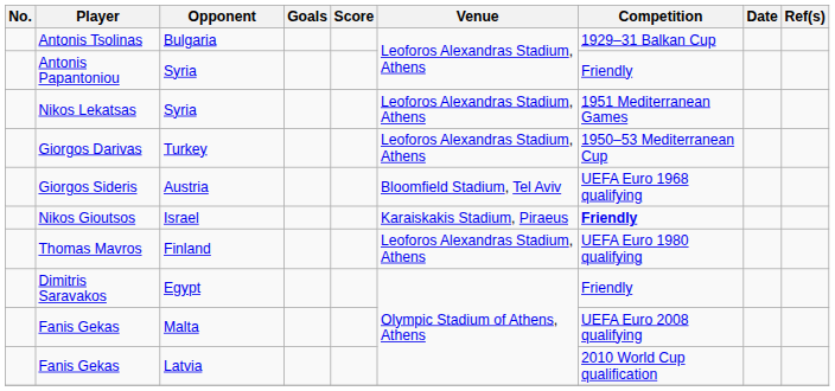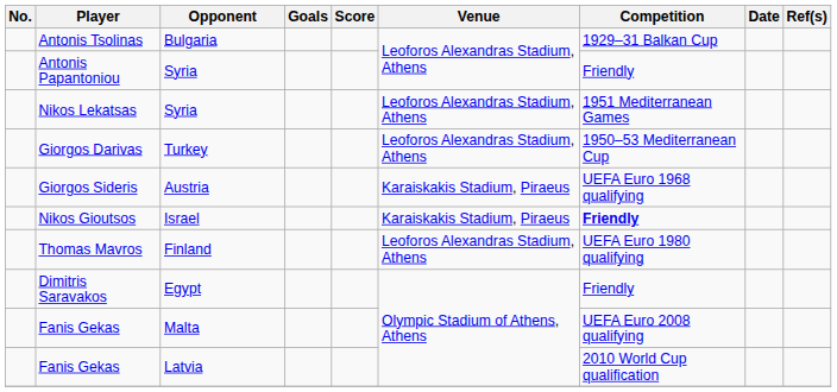 <table class="wikitable sortable" style="font-size:95%;">
 <tr>
 <th>No.</th>
 <th>Player</th>
 <th width="15%">Opponent</th>
 <th>Goals</th>
 <th class="align:center">Score</th>
 <th>Venue</th>
 <th>Competition</th>
 <th>Date</th>
 <th class="unsortable">Ref(s)</th>
 </tr>
 <tr>
 <td></td>
 <td><a href='#'>Antonis Tsolinas</a></td>
 <td> <a href='#'>Bulgaria</a></td>
 <td></td>
 <td data-sort-value="3"></td>
 <td rowspan="2"><a href='#'>Leoforos Alexandras Stadium</a>, <a href='#'>Athens</a></td>
 <td><a href='#'>1929–31 Balkan Cup</a></td>
 <td></td>
 <td></td>
 </tr>
 <tr>
 <td></td>
 <td><a href='#'>Antonis Papantoniou</a></td>
 <td> <a href='#'>Syria</a></td>
 <td></td>
 <td data-sort-value="3"></td>
 <td><a href='#'>Friendly</a></td>
 <td></td>
 <td></td>
 </tr>
 <tr>
 <td></td>
 <td><a href='#'>Nikos Lekatsas</a></td>
 <td> <a href='#'>Syria</a></td>
 <td></td>
 <td data-sort-value="3"></td>
 <td><a href='#'>Leoforos Alexandras Stadium</a>, <a href='#'>Athens</a></td>
 <td><a href='#'>1951 Mediterranean Games</a></td>
 <td></td>
 <td></td>
 </tr>
 <tr>
 <td></td>
 <td><a href='#'>Giorgos Darivas</a></td>
 <td> <a href='#'>Turkey</a></td>
 <td></td>
 <td data-sort-value="3"></td>
 <td><a href='#'>Leoforos Alexandras Stadium</a>, <a href='#'>Athens</a></td>
 <td><a href='#'>1950–53 Mediterranean Cup</a></td>
 <td></td>
 <td></td>
 </tr>
 <tr>
 <td></td>
 <td><a href='#'>Giorgos Sideris</a></td>
 <td> <a href='#'>Austria</a></td>
 <td></td>
 <td data-sort-value="3"></td>
-<td><a href='#'>Bloomfield Stadium</a>, <a href='#'>Tel Aviv</a></td>
+<td><a href='#'>Karaiskakis Stadium</a>, <a href='#'>Piraeus</a></td>
 <td><a href='#'>UEFA Euro 1968 qualifying</a></td>
 <td></td>
 <td></td>
 </tr>
 <tr>
 <td></td>
 <td><a href='#'>Nikos Gioutsos</a></td>
 <td> <a href='#'>Israel</a></td>
 <td></td>
 <td data-sort-value="3"></td>
 <td><a href='#'>Karaiskakis Stadium</a>, <a href='#'>Piraeus</a></td>
 <td><strong><a href='#'>Friendly</a></strong></td>
 <td></td>
 <td></td>
 </tr>
 <tr>
 <td></td>
 <td><a href='#'>Thomas Mavros</a></td>
 <td> <a href='#'>Finland</a></td>
 <td></td>
 <td data-sort-value="3"></td>
 <td><a href='#'>Leoforos Alexandras Stadium</a>, <a href='#'>Athens</a></td>
 <td><a href='#'>UEFA Euro 1980 qualifying</a></td>
 <td></td>
 <td></td>
 </tr>
 <tr>
 <td></td>
 <td><a href='#'>Dimitris Saravakos</a></td>
 <td> <a href='#'>Egypt</a></td>
 <td></td>
 <td data-sort-value="3"></td>
 <td rowspan="3"><a href='#'>Olympic Stadium of Athens</a>, <a href='#'>Athens</a></td>
 <td><a href='#'>Friendly</a></td>
 <td></td>
 <td></td>
 </tr>
 <tr>
 <td></td>
 <td><a href='#'>Fanis Gekas</a></td>
 <td> <a href='#'>Malta</a></td>
 <td></td>
 <td data-sort-value="3"></td>
 <td><a href='#'>UEFA Euro 2008 qualifying</a></td>
 <td></td>
 <td></td>
 </tr>
 <tr>
 <td></td>
 <td><a href='#'>Fanis Gekas</a></td>
 <td> <a href='#'>Latvia</a></td>
 <td></td>
 <td data-sort-value="3"></td>
 <td><a href='#'>2010 World Cup qualification</a></td>
 <td></td>
 <td></td>
 </tr>
 <tr>
 </tr>
 </table>
